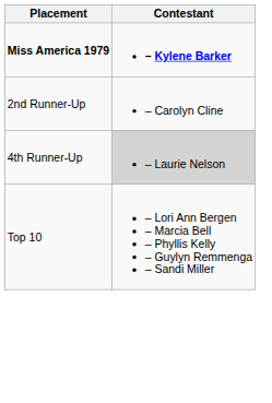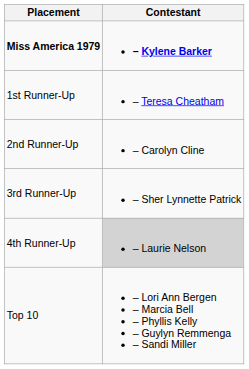 <table class="wikitable sortable" style="font-size: 95%;">
 <tr>
 <th>Placement</th>
 <th>Contestant</th>
 </tr>
 <tr>
 <td><strong>Miss America 1979</strong></td>
 <td><br><ul><li><strong> – <a href='#'>Kylene Barker</a></strong></li></ul></td>
 </tr>
 <tr>
+<td>1st Runner-Up</td>
+<td><br><ul><li> – <a href='#'>Teresa Cheatham</a></li></ul></td>
+</tr>
+<tr>
 <td>2nd Runner-Up</td>
 <td><br><ul><li> – Carolyn Cline</li></ul></td>
+</tr>
+<tr>
+<td>3rd Runner-Up</td>
+<td><br><ul><li> – Sher Lynnette Patrick</li></ul></td>
 </tr>
 <tr>
 <td>4th Runner-Up</td>
 <td style="background: lightgrey;"><br><ul><li> – Laurie Nelson</li></ul></td>
 </tr>
 <tr>
 <td>Top 10</td>
 <td><br><ul><li> – Lori Ann Bergen</li><li> – Marcia Bell</li><li> – Phyllis Kelly</li><li> – Guylyn Remmenga</li><li> – Sandi Miller</li></ul></td>
 </tr>
 </table>
